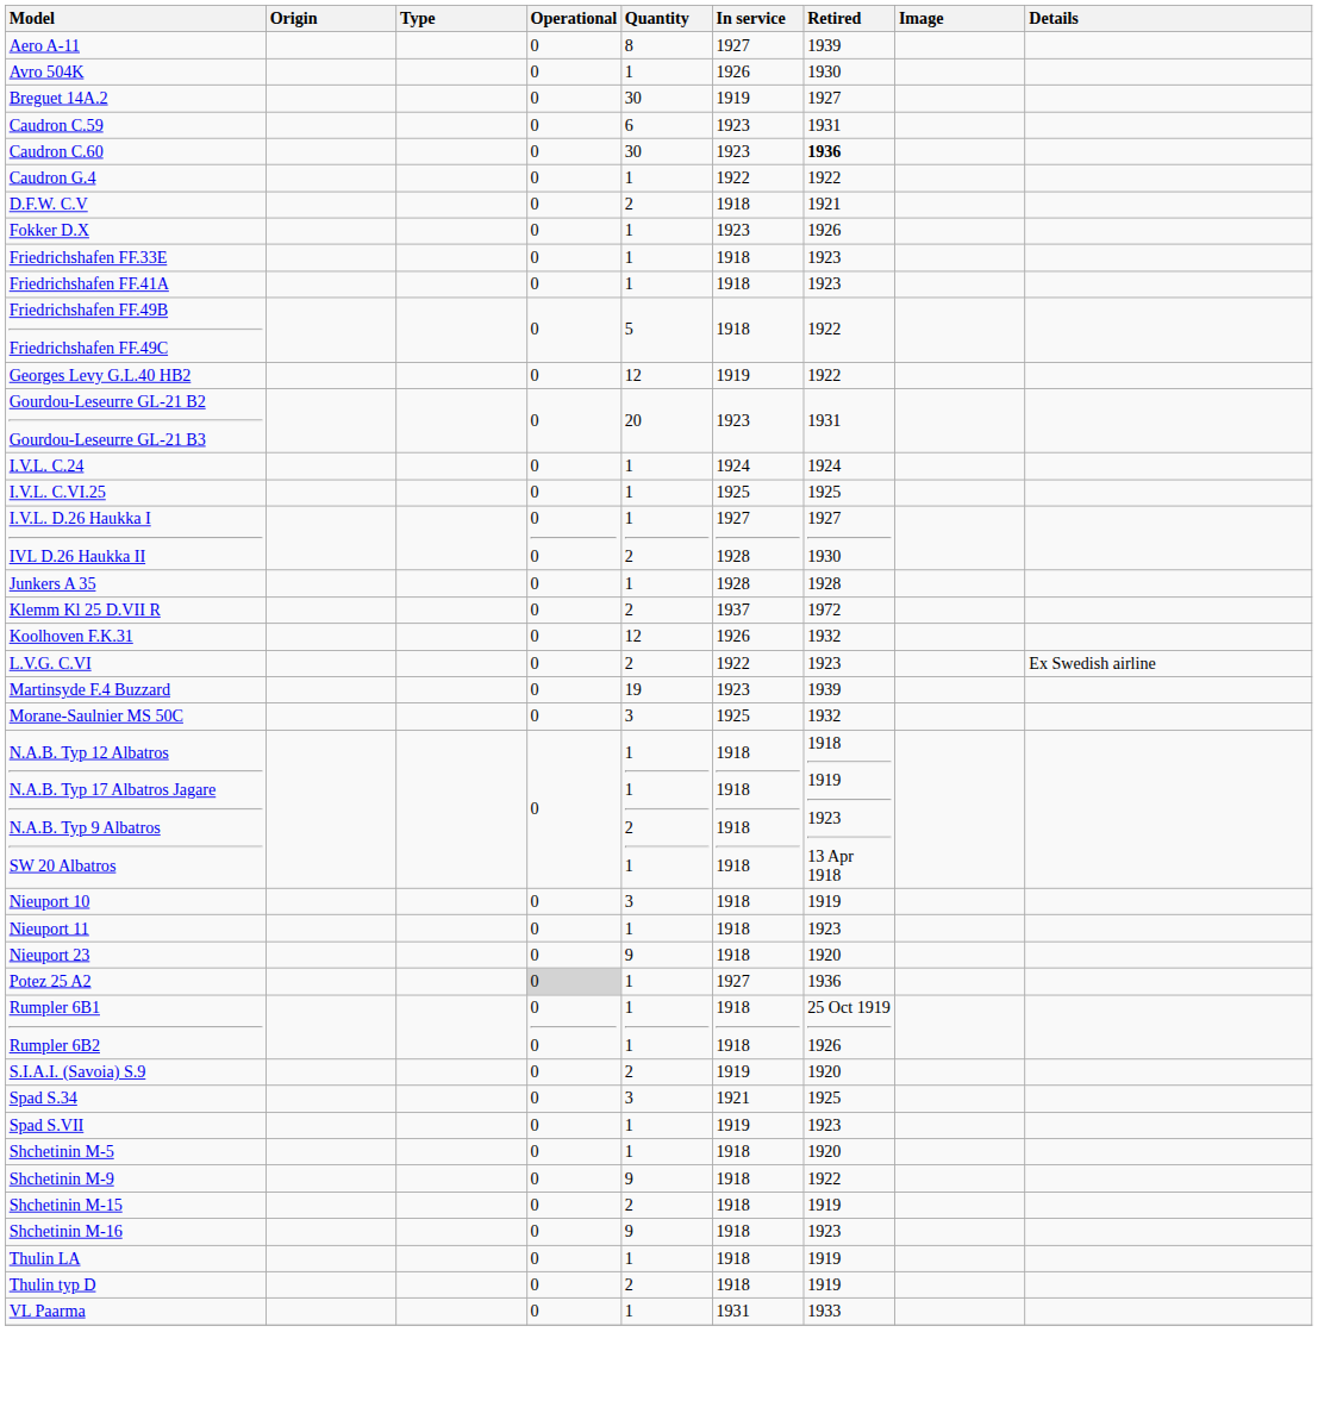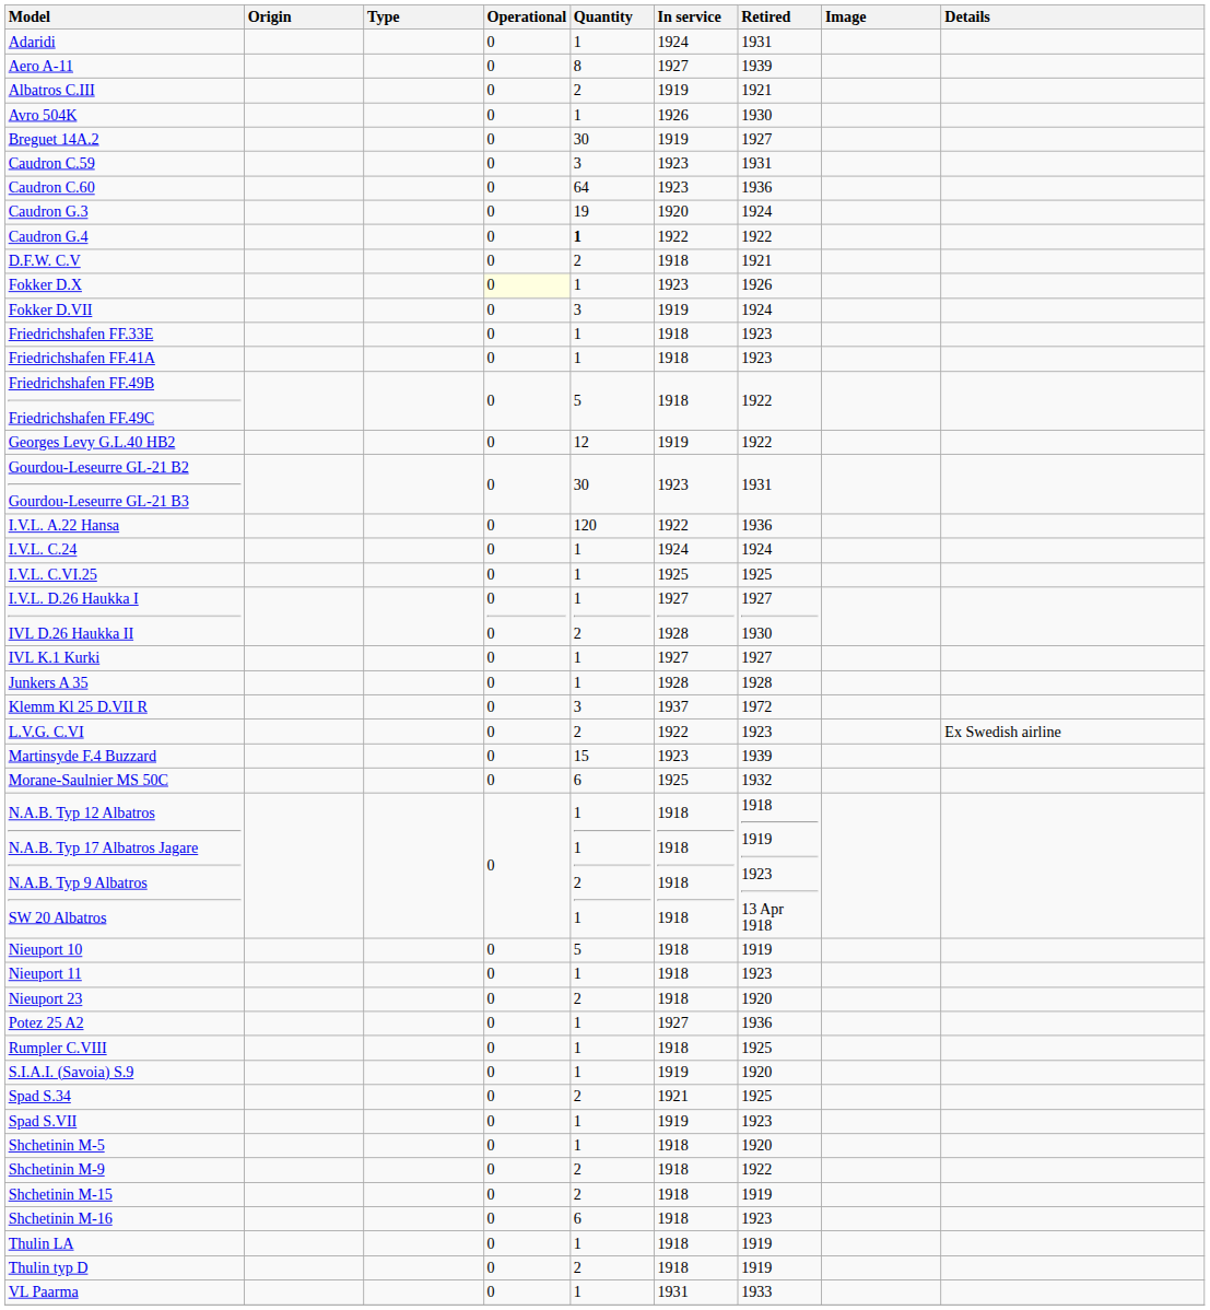 <table class="wikitable sortable">
 <tr>
 <th style="text-align: left; width:20%;">Model</th>
 <th style="text-align: left; width:10%;">Origin</th>
 <th style="text-align: left; width:10%;">Type</th>
 <th style="text-align: left; width:7%;">Operational</th>
 <th style="text-align: left; width:7%;">Quantity</th>
 <th style="text-align: left; width:7%;">In service</th>
 <th style="text-align: left; width:7%;">Retired</th>
 <th style="text-align: left; width:10%;">Image</th>
 <th style="text-align: left; width:35%;">Details</th>
 </tr>
 <tr>
+<td><a href='#'>Adaridi</a></td>
+<td></td>
+<td></td>
+<td>0</td>
+<td>1</td>
+<td>1924</td>
+<td>1931</td>
+<td></td>
+<td></td>
+</tr>
+<tr>
 <td><a href='#'>Aero A-11</a></td>
 <td></td>
 <td></td>
 <td>0</td>
 <td>8</td>
 <td>1927</td>
 <td>1939</td>
+<td></td>
+<td></td>
+</tr>
+<tr>
+<td><a href='#'>Albatros C.III</a></td>
+<td></td>
+<td></td>
+<td>0</td>
+<td>2</td>
+<td>1919</td>
+<td>1921</td>
 <td></td>
 <td></td>
 </tr>
 <tr>
 <td><a href='#'>Avro 504K</a></td>
 <td></td>
 <td></td>
 <td>0</td>
 <td>1</td>
 <td>1926</td>
 <td>1930</td>
 <td></td>
 <td></td>
 </tr>
 <tr>
 <td><a href='#'>Breguet 14A.2</a></td>
 <td></td>
 <td></td>
 <td>0</td>
 <td>30</td>
 <td>1919</td>
 <td>1927</td>
 <td></td>
 <td></td>
 </tr>
 <tr>
 <td><a href='#'>Caudron C.59</a></td>
 <td></td>
 <td></td>
 <td>0</td>
-<td>6</td>
+<td>3</td>
 <td>1923</td>
 <td>1931</td>
 <td></td>
 <td></td>
 </tr>
 <tr>
 <td><a href='#'>Caudron C.60</a></td>
 <td></td>
 <td></td>
 <td>0</td>
-<td>30</td>
+<td>64</td>
 <td>1923</td>
-<td><strong>1936</strong></td>
+<td>1936</td>
+<td></td>
+<td></td>
+</tr>
+<tr>
+<td><a href='#'>Caudron G.3</a></td>
+<td></td>
+<td></td>
+<td>0</td>
+<td>19</td>
+<td>1920</td>
+<td>1924</td>
 <td></td>
 <td></td>
 </tr>
 <tr>
 <td><a href='#'>Caudron G.4</a></td>
 <td></td>
 <td></td>
 <td>0</td>
-<td>1</td>
+<td><strong>1</strong></td>
 <td>1922</td>
 <td>1922</td>
 <td></td>
 <td></td>
 </tr>
 <tr>
 <td><a href='#'>D.F.W. C.V</a></td>
 <td></td>
 <td></td>
 <td>0</td>
 <td>2</td>
 <td>1918</td>
 <td>1921</td>
 <td></td>
 <td></td>
 </tr>
 <tr>
 <td><a href='#'>Fokker D.X</a></td>
 <td></td>
 <td></td>
-<td>0</td>
+<td style="background: lightyellow;">0</td>
 <td>1</td>
 <td>1923</td>
 <td>1926</td>
+<td></td>
+<td></td>
+</tr>
+<tr>
+<td><a href='#'>Fokker D.VII</a></td>
+<td></td>
+<td></td>
+<td>0</td>
+<td>3</td>
+<td>1919</td>
+<td>1924</td>
 <td></td>
 <td></td>
 </tr>
 <tr>
 <td><a href='#'>Friedrichshafen FF.33E</a></td>
 <td></td>
 <td></td>
 <td>0</td>
 <td>1</td>
 <td>1918</td>
 <td>1923</td>
 <td></td>
 <td></td>
 </tr>
 <tr>
 <td><a href='#'>Friedrichshafen FF.41A</a></td>
 <td></td>
 <td></td>
 <td>0</td>
 <td>1</td>
 <td>1918</td>
 <td>1923</td>
 <td></td>
 <td></td>
 </tr>
 <tr>
 <td><a href='#'>Friedrichshafen FF.49B</a><hr><a href='#'>Friedrichshafen FF.49C</a></td>
 <td></td>
 <td></td>
 <td>0</td>
 <td>5</td>
 <td>1918</td>
 <td>1922</td>
 <td></td>
 <td></td>
 </tr>
 <tr>
 <td><a href='#'>Georges Levy G.L.40 HB2</a></td>
 <td></td>
 <td></td>
 <td>0</td>
 <td>12</td>
 <td>1919</td>
 <td>1922</td>
 <td></td>
 <td></td>
 </tr>
 <tr>
 <td><a href='#'>Gourdou-Leseurre GL-21 B2</a><hr><a href='#'>Gourdou-Leseurre GL-21 B3</a></td>
 <td></td>
 <td></td>
 <td>0</td>
-<td>20</td>
+<td>30</td>
 <td>1923</td>
 <td>1931</td>
+<td></td>
+<td></td>
+</tr>
+<tr>
+<td><a href='#'>I.V.L. A.22 Hansa</a></td>
+<td></td>
+<td></td>
+<td>0</td>
+<td>120</td>
+<td>1922</td>
+<td>1936</td>
 <td></td>
 <td></td>
 </tr>
 <tr>
 <td><a href='#'>I.V.L. C.24</a></td>
 <td></td>
 <td></td>
 <td>0</td>
 <td>1</td>
 <td>1924</td>
 <td>1924</td>
 <td></td>
 <td></td>
 </tr>
 <tr>
 <td><a href='#'>I.V.L. C.VI.25</a></td>
 <td></td>
 <td></td>
 <td>0</td>
 <td>1</td>
 <td>1925</td>
 <td>1925</td>
 <td></td>
 <td></td>
 </tr>
 <tr>
 <td><a href='#'>I.V.L. D.26 Haukka I</a><hr><a href='#'>IVL D.26 Haukka II</a></td>
 <td></td>
 <td></td>
 <td>0<hr>0</td>
 <td>1<hr>2</td>
 <td>1927<hr>1928</td>
 <td>1927<hr>1930</td>
 <td></td>
 <td></td>
 </tr>
 <tr>
+<td><a href='#'>IVL K.1 Kurki</a></td>
+<td></td>
+<td></td>
+<td>0</td>
+<td>1</td>
+<td>1927</td>
+<td>1927</td>
+<td></td>
+<td></td>
+</tr>
+<tr>
 <td><a href='#'>Junkers A 35</a></td>
 <td></td>
 <td></td>
 <td>0</td>
 <td>1</td>
 <td>1928</td>
 <td>1928</td>
 <td></td>
 <td></td>
 </tr>
 <tr>
 <td><a href='#'>Klemm Kl 25 D.VII R</a></td>
 <td></td>
 <td></td>
 <td>0</td>
-<td>2</td>
+<td>3</td>
 <td>1937</td>
 <td>1972</td>
-<td></td>
-<td></td>
-</tr>
-<tr>
-<td><a href='#'>Koolhoven F.K.31</a></td>
-<td></td>
-<td></td>
-<td>0</td>
-<td>12</td>
-<td>1926</td>
-<td>1932</td>
 <td></td>
 <td></td>
 </tr>
 <tr>
 <td><a href='#'>L.V.G. C.VI</a></td>
 <td></td>
 <td></td>
 <td>0</td>
 <td>2</td>
 <td>1922</td>
 <td>1923</td>
 <td></td>
 <td>Ex Swedish airline</td>
 </tr>
 <tr>
 <td><a href='#'>Martinsyde F.4 Buzzard</a></td>
 <td></td>
 <td></td>
 <td>0</td>
-<td>19</td>
+<td>15</td>
 <td>1923</td>
 <td>1939</td>
 <td></td>
 <td></td>
 </tr>
 <tr>
 <td><a href='#'>Morane-Saulnier MS 50C</a></td>
 <td></td>
 <td></td>
 <td>0</td>
-<td>3</td>
+<td>6</td>
 <td>1925</td>
 <td>1932</td>
 <td></td>
 <td></td>
 </tr>
 <tr>
 <td><a href='#'>N.A.B. Typ 12 Albatros</a><hr><a href='#'>N.A.B. Typ 17 Albatros Jagare</a><hr><a href='#'>N.A.B. Typ 9 Albatros</a><hr><a href='#'>SW 20 Albatros</a></td>
 <td></td>
 <td></td>
 <td>0</td>
 <td>1<hr>1<hr>2<hr>1</td>
 <td>1918<hr>1918<hr>1918<hr>1918</td>
 <td>1918<hr>1919<hr>1923<hr>13 Apr 1918</td>
 <td></td>
 <td></td>
 </tr>
 <tr>
 <td><a href='#'>Nieuport 10</a></td>
 <td></td>
 <td></td>
 <td>0</td>
-<td>3</td>
+<td>5</td>
 <td>1918</td>
 <td>1919</td>
 <td></td>
 <td></td>
 </tr>
 <tr>
 <td><a href='#'>Nieuport 11</a></td>
 <td></td>
 <td></td>
 <td>0</td>
 <td>1</td>
 <td>1918</td>
 <td>1923</td>
 <td></td>
 <td></td>
 </tr>
 <tr>
 <td><a href='#'>Nieuport 23</a></td>
 <td></td>
 <td></td>
 <td>0</td>
-<td>9</td>
+<td>2</td>
 <td>1918</td>
 <td>1920</td>
 <td></td>
 <td></td>
 </tr>
 <tr>
 <td><a href='#'>Potez 25 A2</a></td>
 <td></td>
 <td></td>
-<td style="background: lightgrey;">0</td>
+<td>0</td>
 <td>1</td>
 <td>1927</td>
 <td>1936</td>
 <td></td>
 <td></td>
 </tr>
 <tr>
-<td><a href='#'>Rumpler 6B1</a><hr><a href='#'>Rumpler 6B2</a></td>
+<td><a href='#'>Rumpler C.VIII</a></td>
 <td></td>
 <td></td>
-<td>0<hr>0</td>
-<td>1<hr>1</td>
-<td>1918<hr>1918</td>
-<td>25 Oct 1919<hr>1926</td>
+<td>0</td>
+<td>1</td>
+<td>1918</td>
+<td>1925</td>
 <td></td>
 <td></td>
 </tr>
 <tr>
 <td><a href='#'>S.I.A.I. (Savoia) S.9</a></td>
 <td></td>
 <td></td>
 <td>0</td>
-<td>2</td>
+<td>1</td>
 <td>1919</td>
 <td>1920</td>
 <td></td>
 <td></td>
 </tr>
 <tr>
 <td><a href='#'>Spad S.34</a></td>
 <td></td>
 <td></td>
 <td>0</td>
-<td>3</td>
+<td>2</td>
 <td>1921</td>
 <td>1925</td>
 <td></td>
 <td></td>
 </tr>
 <tr>
 <td><a href='#'>Spad S.VII</a></td>
 <td></td>
 <td></td>
 <td>0</td>
 <td>1</td>
 <td>1919</td>
 <td>1923</td>
 <td></td>
 <td></td>
 </tr>
 <tr>
 <td><a href='#'>Shchetinin M-5</a></td>
 <td></td>
 <td></td>
 <td>0</td>
 <td>1</td>
 <td>1918</td>
 <td>1920</td>
 <td></td>
 <td></td>
 </tr>
 <tr>
 <td><a href='#'>Shchetinin M-9</a></td>
 <td></td>
 <td></td>
 <td>0</td>
-<td>9</td>
+<td>2</td>
 <td>1918</td>
 <td>1922</td>
 <td></td>
 <td></td>
 </tr>
 <tr>
 <td><a href='#'>Shchetinin M-15</a></td>
 <td></td>
 <td></td>
 <td>0</td>
 <td>2</td>
 <td>1918</td>
 <td>1919</td>
 <td></td>
 <td></td>
 </tr>
 <tr>
 <td><a href='#'>Shchetinin M-16</a></td>
 <td></td>
 <td></td>
 <td>0</td>
-<td>9</td>
+<td>6</td>
 <td>1918</td>
 <td>1923</td>
 <td></td>
 <td></td>
 </tr>
 <tr>
 <td><a href='#'>Thulin LA</a></td>
 <td></td>
 <td></td>
 <td>0</td>
 <td>1</td>
 <td>1918</td>
 <td>1919</td>
 <td></td>
 <td></td>
 </tr>
 <tr>
 <td><a href='#'>Thulin typ D</a></td>
 <td></td>
 <td></td>
 <td>0</td>
 <td>2</td>
 <td>1918</td>
 <td>1919</td>
 <td></td>
 <td></td>
 </tr>
 <tr>
 <td><a href='#'>VL Paarma</a></td>
 <td></td>
 <td></td>
 <td>0</td>
 <td>1</td>
 <td>1931</td>
 <td>1933</td>
 <td></td>
 <td></td>
 </tr>
 <tr>
 </tr>
 </table>
